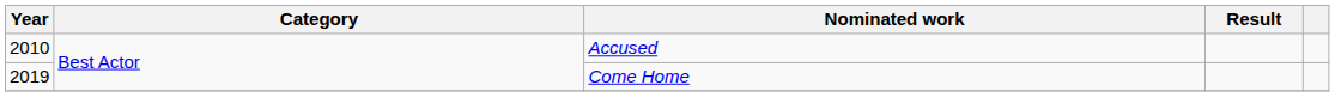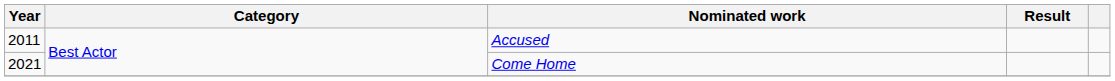 <table class=wikitable>
 <tr>
 <th scope="col" style="width:1em;">Year</th>
 <th scope="col" style="width:29em;">Category</th>
 <th scope="col" style="width:34em;">Nominated work</th>
 <th scope="col" style="width:5em;">Result</th>
 <th scope="col" style="width:1em;"></th>
 </tr>
 <tr>
-<td>2010</td>
+<td>2011</td>
 <td rowspan="2"><a href='#'>Best Actor</a></td>
 <td><em><a href='#'>Accused</a></em></td>
 <td></td>
 <td></td>
 </tr>
 <tr>
-<td>2019</td>
+<td>2021</td>
 <td><em><a href='#'>Come Home</a></em></td>
 <td></td>
 <td></td>
 </tr>
 <tr>
 </tr>
 </table>
